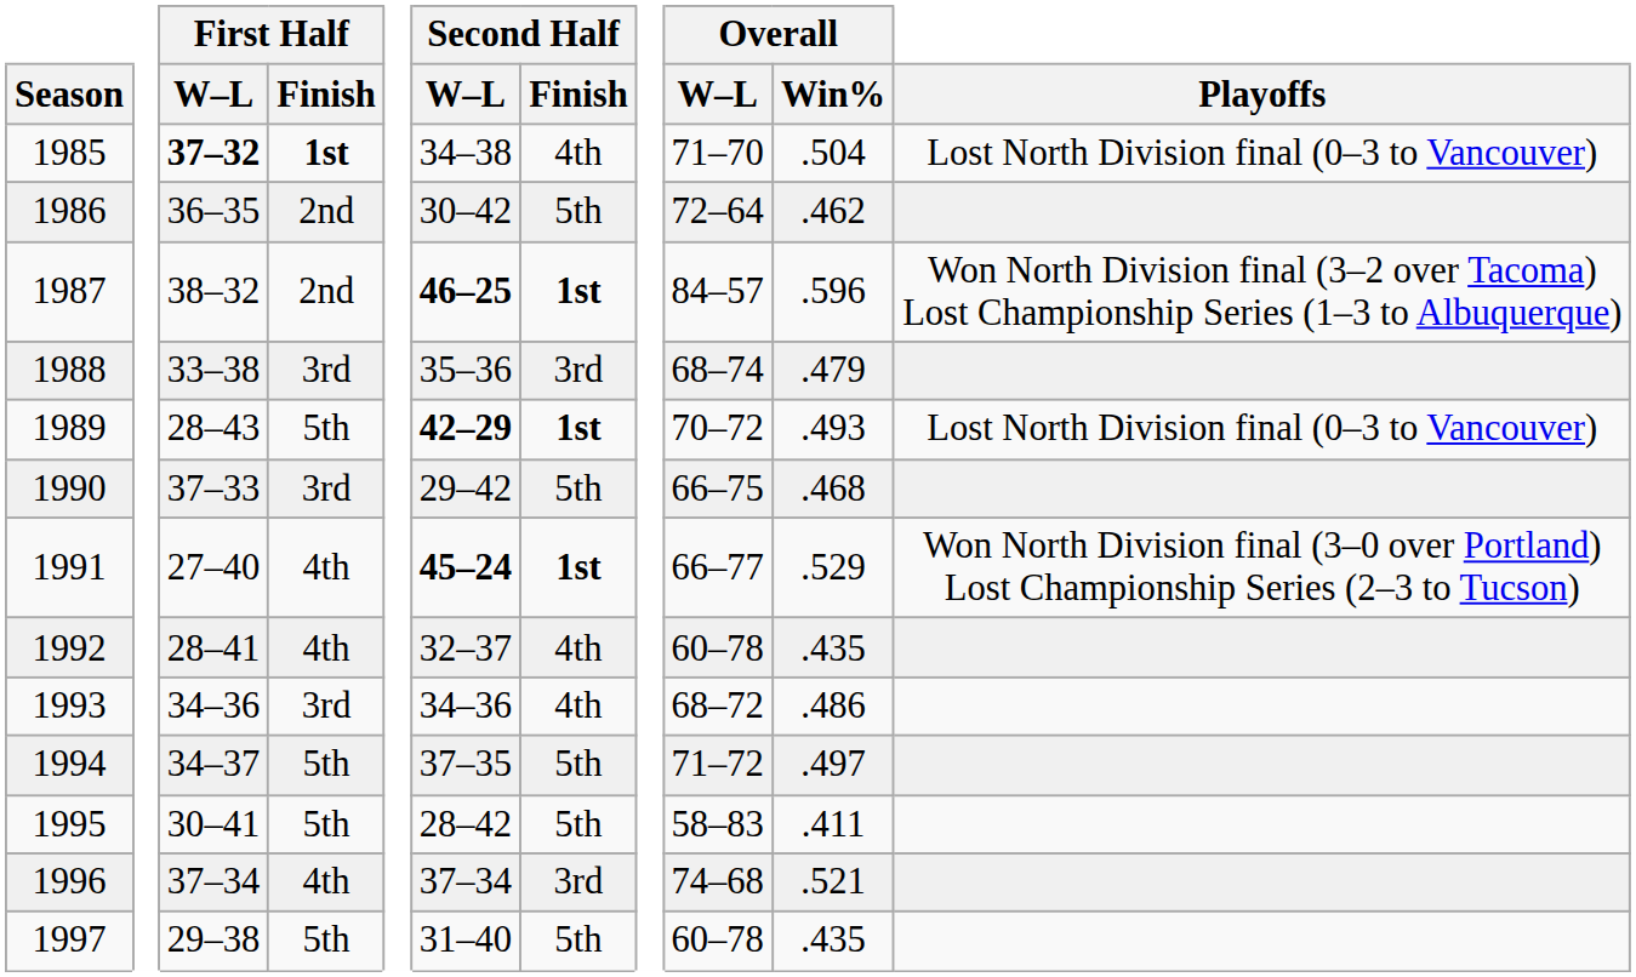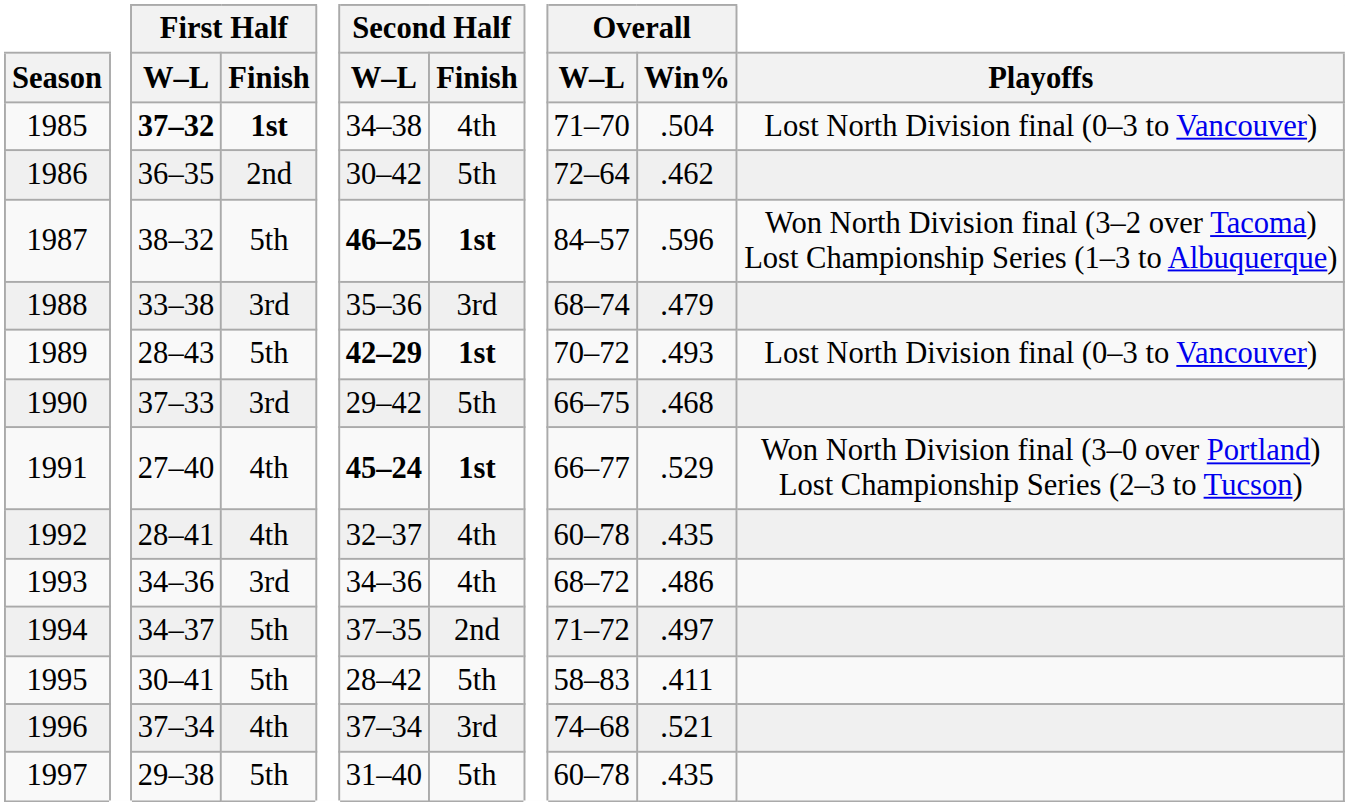 <table class="wikitable">
 <tr>
 <th style="background:#fff; border-color:#fff #fff #aaa #fff"> </th>
 <th rowspan=15 style="background:#fff; border-color:#fff #aaa"> </th>
 <th colspan=2>First Half</th>
 <th rowspan=15 style="background:#fff; border-color:#fff #aaa"> </th>
 <th colspan=2>Second Half</th>
 <th rowspan=15 style="background:#fff; border-color:#fff #aaa"> </th>
 <th colspan=2>Overall</th>
 <th style="background:#fff; border-color:#fff #fff #aaa #aaa"> </th>
 </tr>
 <tr>
 <th>Season</th>
 <th>W–L</th>
 <th>Finish</th>
 <th>W–L</th>
 <th>Finish</th>
 <th>W–L</th>
 <th>Win%</th>
 <th>Playoffs</th>
 </tr>
 <tr ALIGN="center">
 <td>1985</td>
 <td><strong>37–32</strong></td>
 <td><strong>1st</strong></td>
 <td>34–38</td>
 <td>4th</td>
 <td>71–70</td>
 <td>.504</td>
 <td>Lost North Division final (0–3 to <a href='#'>Vancouver</a>)</td>
 </tr>
 <tr ALIGN="center" bgcolor="#f0f0f0">
 <td>1986</td>
 <td>36–35</td>
 <td>2nd</td>
 <td>30–42</td>
 <td>5th</td>
 <td>72–64</td>
 <td>.462</td>
 <td></td>
 </tr>
 <tr ALIGN="center">
 <td>1987</td>
 <td>38–32</td>
-<td>2nd</td>
+<td>5th</td>
 <td><strong>46–25</strong></td>
 <td><strong>1st</strong></td>
 <td>84–57</td>
 <td>.596</td>
 <td>Won North Division final (3–2 over <a href='#'>Tacoma</a>)<br>Lost Championship Series (1–3 to <a href='#'>Albuquerque</a>)</td>
 </tr>
 <tr ALIGN="center" bgcolor="#f0f0f0">
 <td>1988</td>
 <td>33–38</td>
 <td>3rd</td>
 <td>35–36</td>
 <td>3rd</td>
 <td>68–74</td>
 <td>.479</td>
 <td></td>
 </tr>
 <tr ALIGN="center">
 <td>1989</td>
 <td>28–43</td>
 <td>5th</td>
 <td><strong>42–29</strong></td>
 <td><strong>1st</strong></td>
 <td>70–72</td>
 <td>.493</td>
 <td>Lost North Division final (0–3 to <a href='#'>Vancouver</a>)</td>
 </tr>
 <tr ALIGN="center" bgcolor="#f0f0f0">
 <td>1990</td>
 <td>37–33</td>
 <td>3rd</td>
 <td>29–42</td>
 <td>5th</td>
 <td>66–75</td>
 <td>.468</td>
 <td></td>
 </tr>
 <tr ALIGN="center">
 <td>1991</td>
 <td>27–40</td>
 <td>4th</td>
 <td><strong>45–24</strong></td>
 <td><strong>1st</strong></td>
 <td>66–77</td>
 <td>.529</td>
 <td>Won North Division final (3–0 over <a href='#'>Portland</a>)<br>Lost Championship Series (2–3 to <a href='#'>Tucson</a>)</td>
 </tr>
 <tr ALIGN="center" bgcolor="#f0f0f0">
 <td>1992</td>
 <td>28–41</td>
 <td>4th</td>
 <td>32–37</td>
 <td>4th</td>
 <td>60–78</td>
 <td>.435</td>
 <td></td>
 </tr>
 <tr ALIGN="center">
 <td>1993</td>
 <td>34–36</td>
 <td>3rd</td>
 <td>34–36</td>
 <td>4th</td>
 <td>68–72</td>
 <td>.486</td>
 <td></td>
 </tr>
 <tr ALIGN="center" bgcolor="#f0f0f0">
 <td>1994</td>
 <td>34–37</td>
 <td>5th</td>
 <td>37–35</td>
-<td>5th</td>
+<td>2nd</td>
 <td>71–72</td>
 <td>.497</td>
 <td></td>
 </tr>
 <tr ALIGN="center">
 <td>1995</td>
 <td>30–41</td>
 <td>5th</td>
 <td>28–42</td>
 <td>5th</td>
 <td>58–83</td>
 <td>.411</td>
 <td></td>
 </tr>
 <tr ALIGN="center" bgcolor="#f0f0f0">
 <td>1996</td>
 <td>37–34</td>
 <td>4th</td>
 <td>37–34</td>
 <td>3rd</td>
 <td>74–68</td>
 <td>.521</td>
 <td></td>
 </tr>
 <tr ALIGN="center">
 <td>1997</td>
 <td>29–38</td>
 <td>5th</td>
 <td>31–40</td>
 <td>5th</td>
 <td>60–78</td>
 <td>.435</td>
 <td></td>
 </tr>
 </table>
